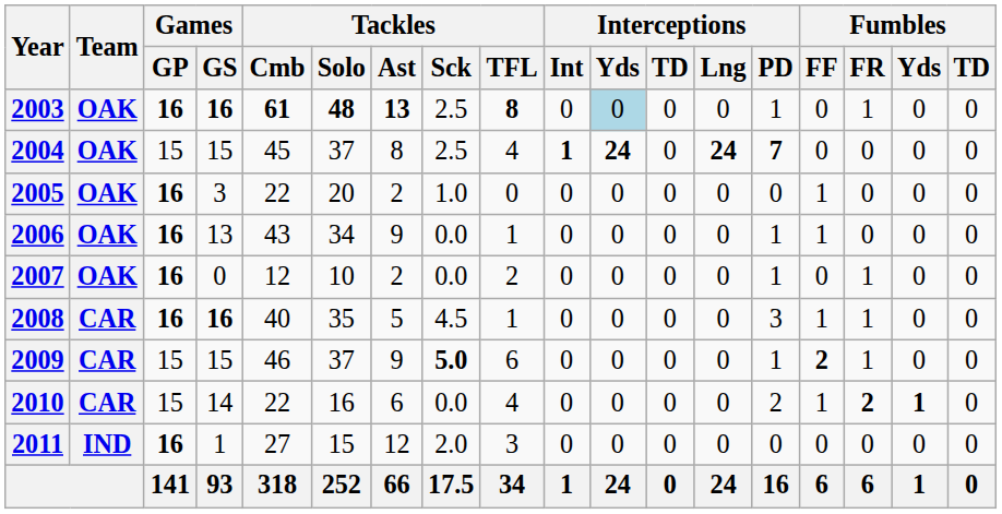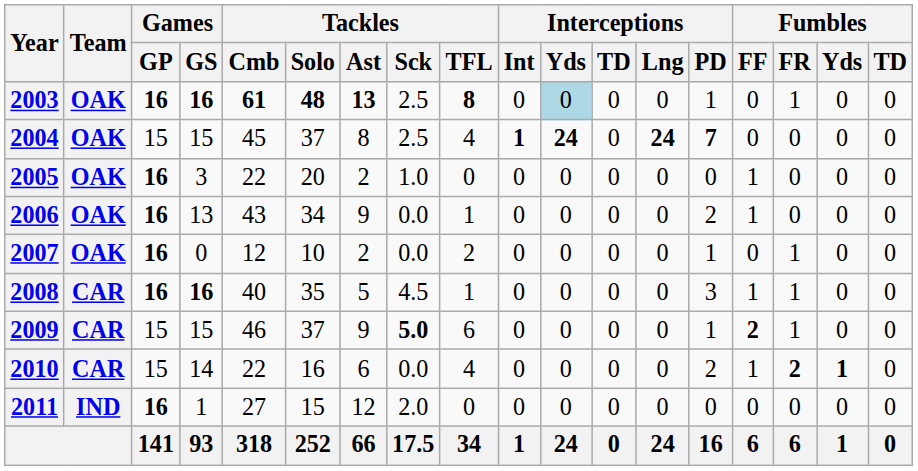 <table class="wikitable" style="text-align:center">
 <tr>
 <th rowspan="2">Year</th>
 <th rowspan="2">Team</th>
 <th colspan="2">Games</th>
 <th colspan="5">Tackles</th>
 <th colspan="5">Interceptions</th>
 <th colspan="4">Fumbles</th>
 </tr>
 <tr>
 <th>GP</th>
 <th>GS</th>
 <th>Cmb</th>
 <th>Solo</th>
 <th>Ast</th>
 <th>Sck</th>
 <th>TFL</th>
 <th>Int</th>
 <th>Yds</th>
 <th>TD</th>
 <th>Lng</th>
 <th>PD</th>
 <th>FF</th>
 <th>FR</th>
 <th>Yds</th>
 <th>TD</th>
 </tr>
 <tr>
 <th><a href='#'>2003</a></th>
 <th><a href='#'>OAK</a></th>
 <td><strong>16</strong></td>
 <td><strong>16</strong></td>
 <td><strong>61</strong></td>
 <td><strong>48</strong></td>
 <td><strong>13</strong></td>
 <td>2.5</td>
 <td><strong>8</strong></td>
 <td>0</td>
 <td style="background: lightblue;">0</td>
 <td>0</td>
 <td>0</td>
 <td>1</td>
 <td>0</td>
 <td>1</td>
 <td>0</td>
 <td>0</td>
 </tr>
 <tr>
 <th><a href='#'>2004</a></th>
 <th><a href='#'>OAK</a></th>
 <td>15</td>
 <td>15</td>
 <td>45</td>
 <td>37</td>
 <td>8</td>
 <td>2.5</td>
 <td>4</td>
 <td><strong>1</strong></td>
 <td><strong>24</strong></td>
 <td>0</td>
 <td><strong>24</strong></td>
 <td><strong>7</strong></td>
 <td>0</td>
 <td>0</td>
 <td>0</td>
 <td>0</td>
 </tr>
 <tr>
 <th><a href='#'>2005</a></th>
 <th><a href='#'>OAK</a></th>
 <td><strong>16</strong></td>
 <td>3</td>
 <td>22</td>
 <td>20</td>
 <td>2</td>
 <td>1.0</td>
 <td>0</td>
 <td>0</td>
 <td>0</td>
 <td>0</td>
 <td>0</td>
 <td>0</td>
 <td>1</td>
 <td>0</td>
 <td>0</td>
 <td>0</td>
 </tr>
 <tr>
 <th><a href='#'>2006</a></th>
 <th><a href='#'>OAK</a></th>
 <td><strong>16</strong></td>
 <td>13</td>
 <td>43</td>
 <td>34</td>
 <td>9</td>
 <td>0.0</td>
 <td>1</td>
 <td>0</td>
 <td>0</td>
 <td>0</td>
 <td>0</td>
-<td>1</td>
+<td>2</td>
 <td>1</td>
 <td>0</td>
 <td>0</td>
 <td>0</td>
 </tr>
 <tr>
 <th><a href='#'>2007</a></th>
 <th><a href='#'>OAK</a></th>
 <td><strong>16</strong></td>
 <td>0</td>
 <td>12</td>
 <td>10</td>
 <td>2</td>
 <td>0.0</td>
 <td>2</td>
 <td>0</td>
 <td>0</td>
 <td>0</td>
 <td>0</td>
 <td>1</td>
 <td>0</td>
 <td>1</td>
 <td>0</td>
 <td>0</td>
 </tr>
 <tr>
 <th><a href='#'>2008</a></th>
 <th><a href='#'>CAR</a></th>
 <td><strong>16</strong></td>
 <td><strong>16</strong></td>
 <td>40</td>
 <td>35</td>
 <td>5</td>
 <td>4.5</td>
 <td>1</td>
 <td>0</td>
 <td>0</td>
 <td>0</td>
 <td>0</td>
 <td>3</td>
 <td>1</td>
 <td>1</td>
 <td>0</td>
 <td>0</td>
 </tr>
 <tr>
 <th><a href='#'>2009</a></th>
 <th><a href='#'>CAR</a></th>
 <td>15</td>
 <td>15</td>
 <td>46</td>
 <td>37</td>
 <td>9</td>
 <td><strong>5.0</strong></td>
 <td>6</td>
 <td>0</td>
 <td>0</td>
 <td>0</td>
 <td>0</td>
 <td>1</td>
 <td><strong>2</strong></td>
 <td>1</td>
 <td>0</td>
 <td>0</td>
 </tr>
 <tr>
 <th><a href='#'>2010</a></th>
 <th><a href='#'>CAR</a></th>
 <td>15</td>
 <td>14</td>
 <td>22</td>
 <td>16</td>
 <td>6</td>
 <td>0.0</td>
 <td>4</td>
 <td>0</td>
 <td>0</td>
 <td>0</td>
 <td>0</td>
 <td>2</td>
 <td>1</td>
 <td><strong>2</strong></td>
 <td><strong>1</strong></td>
 <td>0</td>
 </tr>
 <tr>
 <th><a href='#'>2011</a></th>
 <th><a href='#'>IND</a></th>
 <td><strong>16</strong></td>
 <td>1</td>
 <td>27</td>
 <td>15</td>
 <td>12</td>
 <td>2.0</td>
-<td>3</td>
+<td>0</td>
 <td>0</td>
 <td>0</td>
 <td>0</td>
 <td>0</td>
 <td>0</td>
 <td>0</td>
 <td>0</td>
 <td>0</td>
 <td>0</td>
 </tr>
 <tr>
 <th colspan="2"></th>
 <th>141</th>
 <th>93</th>
 <th>318</th>
 <th>252</th>
 <th>66</th>
 <th>17.5</th>
 <th>34</th>
 <th>1</th>
 <th>24</th>
 <th>0</th>
 <th>24</th>
 <th>16</th>
 <th>6</th>
 <th>6</th>
 <th>1</th>
 <th>0</th>
 </tr>
 </table>
